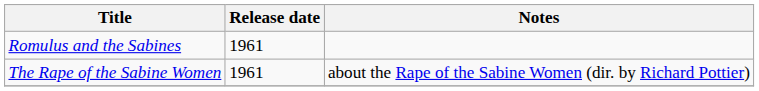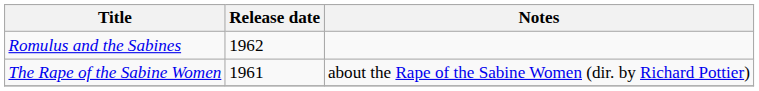 <table class="wikitable sortable">
 <tr>
 <th scope="col">Title</th>
 <th scope="col">Release date</th>
 <th scope="col" class="unsortable">Notes</th>
 </tr>
 <tr>
 <td><em><a href='#'>Romulus and the Sabines</a></em></td>
-<td>1961</td>
+<td>1962</td>
 <td></td>
 </tr>
 <tr>
 <td><em><a href='#'>The Rape of the Sabine Women</a></em></td>
 <td>1961</td>
 <td>about the <a href='#'>Rape of the Sabine Women</a> (dir. by <a href='#'>Richard Pottier</a>)</td>
 </tr>
 <tr>
 </tr>
 </table>
